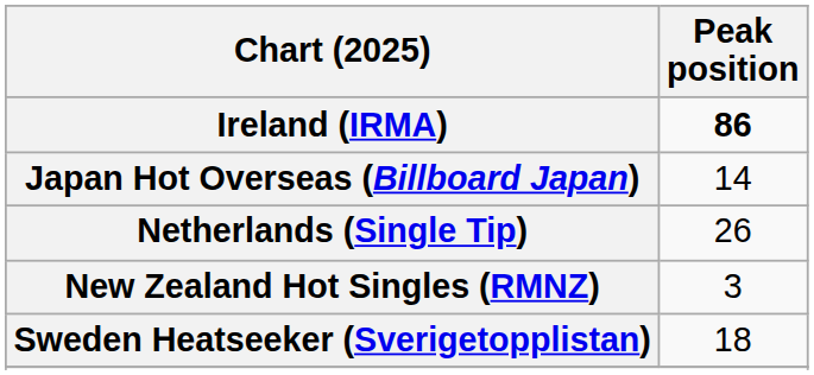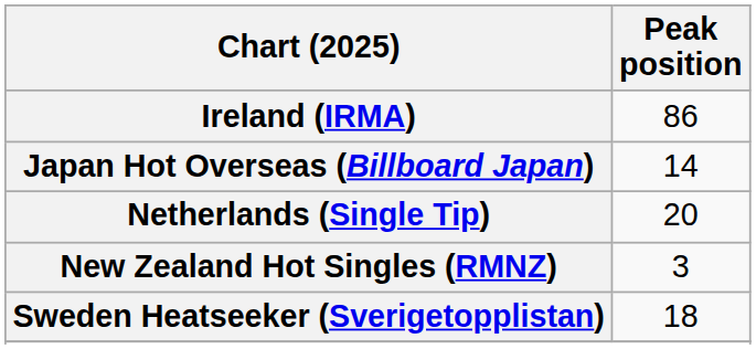 <table class="wikitable sortable plainrowheaders" style="text-align:center">
 <tr>
 <th scope="col">Chart (2025)</th>
 <th scope="col">Peak<br>position</th>
 </tr>
 <tr>
 <th scope="row">Ireland (<a href='#'>IRMA</a>)</th>
-<td><strong>86</strong></td>
+<td>86</td>
 </tr>
 <tr>
 <th scope="row">Japan Hot Overseas (<em><a href='#'>Billboard Japan</a></em>)</th>
 <td>14</td>
 </tr>
 <tr>
 <th scope="row">Netherlands (<a href='#'>Single Tip</a>)</th>
-<td>26</td>
+<td>20</td>
 </tr>
 <tr>
 <th scope="row">New Zealand Hot Singles (<a href='#'>RMNZ</a>)</th>
 <td>3</td>
 </tr>
 <tr>
 <th scope="row">Sweden Heatseeker (<a href='#'>Sverigetopplistan</a>)</th>
 <td>18</td>
 </tr>
 <tr>
 </tr>
 <tr>
 </tr>
 </table>
